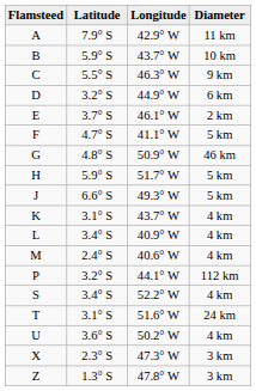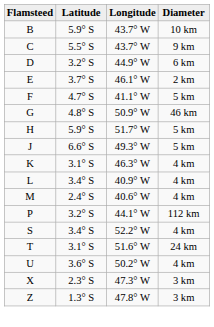 <table class="wikitable">
 <tr>
 <th width="25%" style="background:#eeeeee;">Flamsteed</th>
 <th width="25%" style="background:#eeeeee;">Latitude</th>
 <th width="25%" style="background:#eeeeee;">Longitude</th>
 <th width="25%" style="background:#eeeeee;">Diameter</th>
-</tr>
-<tr>
-<td align="center">A</td>
-<td align="center">7.9° S</td>
-<td align="center">42.9° W</td>
-<td align="center">11 km</td>
 </tr>
 <tr>
 <td align="center">B</td>
 <td align="center">5.9° S</td>
 <td align="center">43.7° W</td>
 <td align="center">10 km</td>
 </tr>
 <tr>
 <td align="center">C</td>
 <td align="center">5.5° S</td>
-<td align="center">46.3° W</td>
+<td align="center">43.7° W</td>
 <td align="center">9 km</td>
 </tr>
 <tr>
 <td align="center">D</td>
 <td align="center">3.2° S</td>
 <td align="center">44.9° W</td>
 <td align="center">6 km</td>
 </tr>
 <tr>
 <td align="center">E</td>
 <td align="center">3.7° S</td>
 <td align="center">46.1° W</td>
 <td align="center">2 km</td>
 </tr>
 <tr>
 <td align="center">F</td>
 <td align="center">4.7° S</td>
 <td align="center">41.1° W</td>
 <td align="center">5 km</td>
 </tr>
 <tr>
 <td align="center">G</td>
 <td align="center">4.8° S</td>
 <td align="center">50.9° W</td>
 <td align="center">46 km</td>
 </tr>
 <tr>
 <td align="center">H</td>
 <td align="center">5.9° S</td>
 <td align="center">51.7° W</td>
 <td align="center">5 km</td>
 </tr>
 <tr>
 <td align="center">J</td>
 <td align="center">6.6° S</td>
 <td align="center">49.3° W</td>
 <td align="center">5 km</td>
 </tr>
 <tr>
 <td align="center">K</td>
 <td align="center">3.1° S</td>
-<td align="center">43.7° W</td>
+<td align="center">46.3° W</td>
 <td align="center">4 km</td>
 </tr>
 <tr>
 <td align="center">L</td>
 <td align="center">3.4° S</td>
 <td align="center">40.9° W</td>
 <td align="center">4 km</td>
 </tr>
 <tr>
 <td align="center">M</td>
 <td align="center">2.4° S</td>
 <td align="center">40.6° W</td>
 <td align="center">4 km</td>
 </tr>
 <tr>
 <td align="center">P</td>
 <td align="center">3.2° S</td>
 <td align="center">44.1° W</td>
 <td align="center">112 km</td>
 </tr>
 <tr>
 <td align="center">S</td>
 <td align="center">3.4° S</td>
 <td align="center">52.2° W</td>
 <td align="center">4 km</td>
 </tr>
 <tr>
 <td align="center">T</td>
 <td align="center">3.1° S</td>
 <td align="center">51.6° W</td>
 <td align="center">24 km</td>
 </tr>
 <tr>
 <td align="center">U</td>
 <td align="center">3.6° S</td>
 <td align="center">50.2° W</td>
 <td align="center">4 km</td>
 </tr>
 <tr>
 <td align="center">X</td>
 <td align="center">2.3° S</td>
 <td align="center">47.3° W</td>
 <td align="center">3 km</td>
 </tr>
 <tr>
 <td align="center">Z</td>
 <td align="center">1.3° S</td>
 <td align="center">47.8° W</td>
 <td align="center">3 km</td>
 </tr>
 </table>
